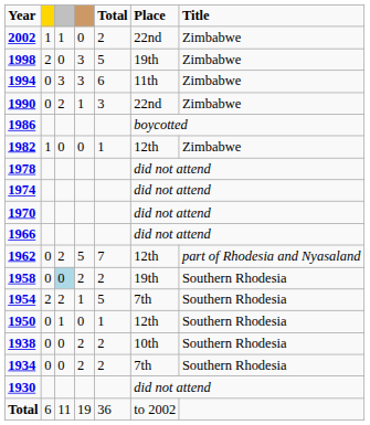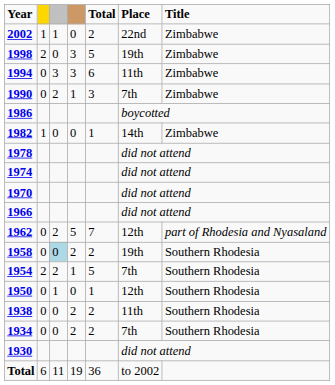 <table class="wikitable">
 <tr>
 <td><strong>Year</strong></td>
 <td align=center bgcolor=gold></td>
 <td align=center bgcolor=silver></td>
 <td align=center bgcolor=cc9966></td>
 <td><strong>Total</strong></td>
 <td><strong>Place</strong></td>
 <td><strong>Title</strong></td>
 </tr>
 <tr>
 <td><strong><a href='#'>2002</a></strong></td>
 <td>1</td>
 <td>1</td>
 <td>0</td>
 <td>2</td>
 <td>22nd</td>
 <td>Zimbabwe</td>
 </tr>
 <tr>
 <td><strong><a href='#'>1998</a></strong></td>
 <td>2</td>
 <td>0</td>
 <td>3</td>
 <td>5</td>
 <td>19th</td>
 <td>Zimbabwe</td>
 </tr>
 <tr>
 <td><strong><a href='#'>1994</a></strong></td>
 <td>0</td>
 <td>3</td>
 <td>3</td>
 <td>6</td>
 <td>11th</td>
 <td>Zimbabwe</td>
 </tr>
 <tr>
 <td><strong><a href='#'>1990</a></strong></td>
 <td>0</td>
 <td>2</td>
 <td>1</td>
 <td>3</td>
-<td>22nd</td>
+<td>7th</td>
 <td>Zimbabwe</td>
 </tr>
 <tr>
 <td><strong><a href='#'>1986</a></strong></td>
 <td></td>
 <td></td>
 <td></td>
 <td></td>
 <td colspan=4><em>boycotted</em></td>
 </tr>
 <tr>
 <td><strong><a href='#'>1982</a></strong></td>
 <td>1</td>
 <td>0</td>
 <td>0</td>
 <td>1</td>
-<td>12th</td>
+<td>14th</td>
 <td>Zimbabwe</td>
 </tr>
 <tr>
 <td><strong><a href='#'>1978</a></strong></td>
 <td></td>
 <td></td>
 <td></td>
 <td></td>
 <td colspan=4><em>did not attend</em></td>
 </tr>
 <tr>
 <td><strong><a href='#'>1974</a></strong></td>
 <td></td>
 <td></td>
 <td></td>
 <td></td>
 <td colspan=4><em>did not attend</em></td>
 </tr>
 <tr>
 <td><strong><a href='#'>1970</a></strong></td>
 <td></td>
 <td></td>
 <td></td>
 <td></td>
 <td colspan=4><em>did not attend</em></td>
 </tr>
 <tr>
 <td><strong><a href='#'>1966</a></strong></td>
 <td></td>
 <td></td>
 <td></td>
 <td></td>
 <td colspan=4><em>did not attend</em></td>
 </tr>
 <tr>
 <td><strong><a href='#'>1962</a></strong></td>
 <td>0</td>
 <td>2</td>
 <td>5</td>
 <td>7</td>
 <td>12th</td>
 <td><em>part of Rhodesia and Nyasaland</em></td>
 </tr>
 <tr>
 <td><strong><a href='#'>1958</a></strong></td>
 <td>0</td>
 <td style="background: lightblue;">0</td>
 <td>2</td>
 <td>2</td>
 <td>19th</td>
 <td>Southern Rhodesia</td>
 </tr>
 <tr>
 <td><strong><a href='#'>1954</a></strong></td>
 <td>2</td>
 <td>2</td>
 <td>1</td>
 <td>5</td>
 <td>7th</td>
 <td>Southern Rhodesia</td>
 </tr>
 <tr>
 <td><strong><a href='#'>1950</a></strong></td>
 <td>0</td>
 <td>1</td>
 <td>0</td>
 <td>1</td>
 <td>12th</td>
 <td>Southern Rhodesia</td>
 </tr>
 <tr>
 <td><strong><a href='#'>1938</a></strong></td>
 <td>0</td>
 <td>0</td>
 <td>2</td>
 <td>2</td>
-<td>10th</td>
+<td>11th</td>
 <td>Southern Rhodesia</td>
 </tr>
 <tr>
 <td><strong><a href='#'>1934</a></strong></td>
 <td>0</td>
 <td>0</td>
 <td>2</td>
 <td>2</td>
 <td>7th</td>
 <td>Southern Rhodesia</td>
 </tr>
 <tr>
 <td><strong><a href='#'>1930</a></strong></td>
 <td></td>
 <td></td>
 <td></td>
 <td></td>
 <td colspan=4><em>did not attend</em></td>
 </tr>
 <tr>
 <td><strong>Total</strong></td>
 <td>6</td>
 <td>11</td>
 <td>19</td>
 <td>36</td>
 <td>to 2002</td>
 </tr>
 </table>
